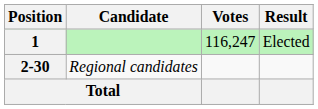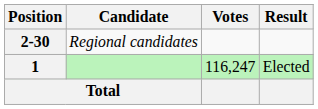 <table class="wikitable sortable col3right">
 <tr>
 <th scope="col">Position</th>
 <th scope="col">Candidate</th>
 <th scope="col">Votes</th>
 <th scope="col">Result</th>
 </tr>
+<tr>
+<th scope="row">2-30</th>
+<td><em>Regional candidates</em></td>
+<td></td>
+<td></td>
+</tr>
 <tr bgcolor=bbf3bb>
 <th scope="row">1</th>
 <td></td>
 <td>116,247</td>
 <td>Elected</td>
-</tr>
-<tr>
-<th scope="row">2-30</th>
-<td><em>Regional candidates</em></td>
-<td></td>
-<td></td>
 </tr>
 <tr class="sortbottom">
 <th scope="row" colspan="2">Total</th>
 <th></th>
 <th></th>
 </tr>
 </table>
